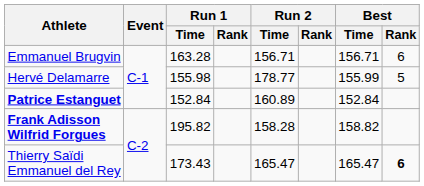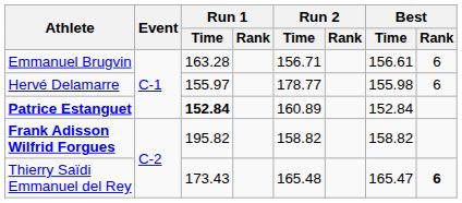 <table class=wikitable style=font-size:90%;text-align:center>
 <tr>
 <th rowspan=2>Athlete</th>
 <th rowspan=2>Event</th>
 <th colspan=2>Run 1</th>
 <th colspan=2>Run 2</th>
 <th colspan=2>Best</th>
 </tr>
 <tr style=font-size:95%>
 <th>Time</th>
 <th>Rank</th>
 <th>Time</th>
 <th>Rank</th>
 <th>Time</th>
 <th>Rank</th>
 </tr>
 <tr>
 <td align=left><a href='#'>Emmanuel Brugvin</a></td>
 <td align=left rowspan=3><a href='#'>C-1</a></td>
 <td>163.28</td>
 <td></td>
 <td>156.71</td>
 <td></td>
-<td>156.71</td>
+<td>156.61</td>
 <td>6</td>
 </tr>
 <tr>
 <td align=left><a href='#'>Hervé Delamarre</a></td>
-<td>155.98</td>
+<td>155.97</td>
 <td></td>
 <td>178.77</td>
 <td></td>
-<td>155.99</td>
-<td>5</td>
+<td>155.98</td>
+<td>6</td>
 </tr>
 <tr>
 <td align=left><strong><a href='#'>Patrice Estanguet</a></strong></td>
-<td>152.84</td>
+<td><strong>152.84</strong></td>
 <td></td>
 <td>160.89</td>
 <td></td>
 <td>152.84</td>
 <td></td>
 </tr>
 <tr>
 <td align=left><strong><a href='#'>Frank Adisson</a><br><a href='#'>Wilfrid Forgues</a></strong></td>
 <td align=left rowspan=2><a href='#'>C-2</a></td>
 <td>195.82</td>
 <td></td>
-<td>158.28</td>
+<td>158.82</td>
 <td></td>
 <td>158.82</td>
 <td></td>
 </tr>
 <tr>
 <td align=left><a href='#'>Thierry Saïdi</a><br><a href='#'>Emmanuel del Rey</a></td>
 <td>173.43</td>
 <td></td>
-<td>165.47</td>
+<td>165.48</td>
 <td></td>
 <td>165.47</td>
 <td><strong>6</strong></td>
 </tr>
 </table>
